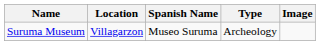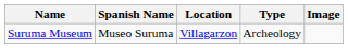 <table class="wikitable sortable">
 <tr>
 <th>Name</th>
+<th>Spanish Name</th>
 <th>Location</th>
-<th>Spanish Name</th>
 <th>Type</th>
 <th>Image</th>
 </tr>
 <tr>
 <td><a href='#'>Suruma Museum</a></td>
+<td>Museo Suruma</td>
 <td><a href='#'>Villagarzon</a></td>
-<td>Museo Suruma</td>
 <td>Archeology</td>
 <td></td>
 </tr>
 </table>
